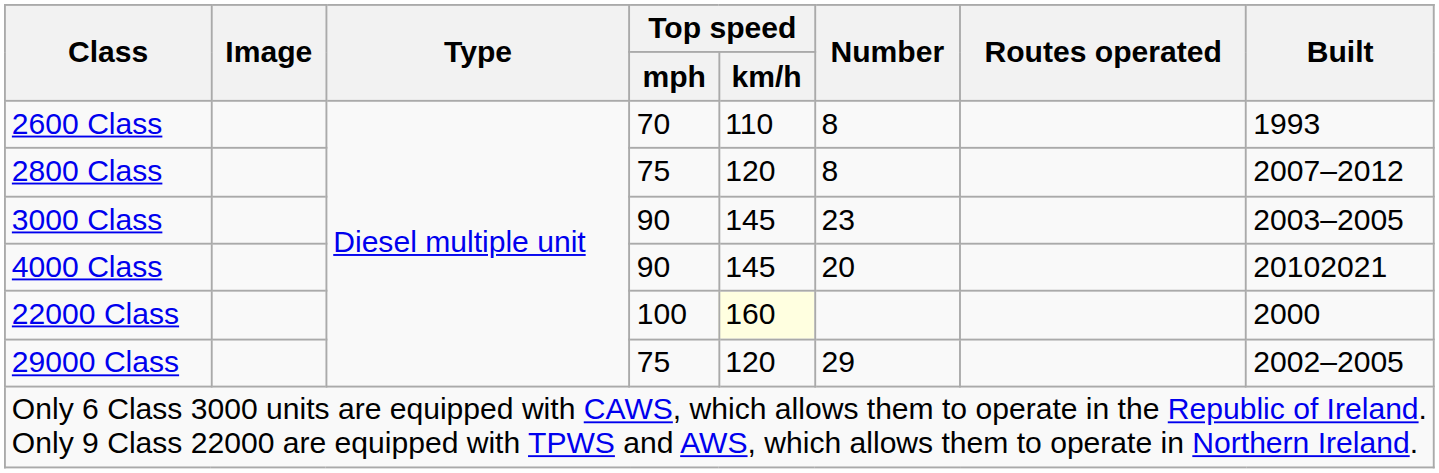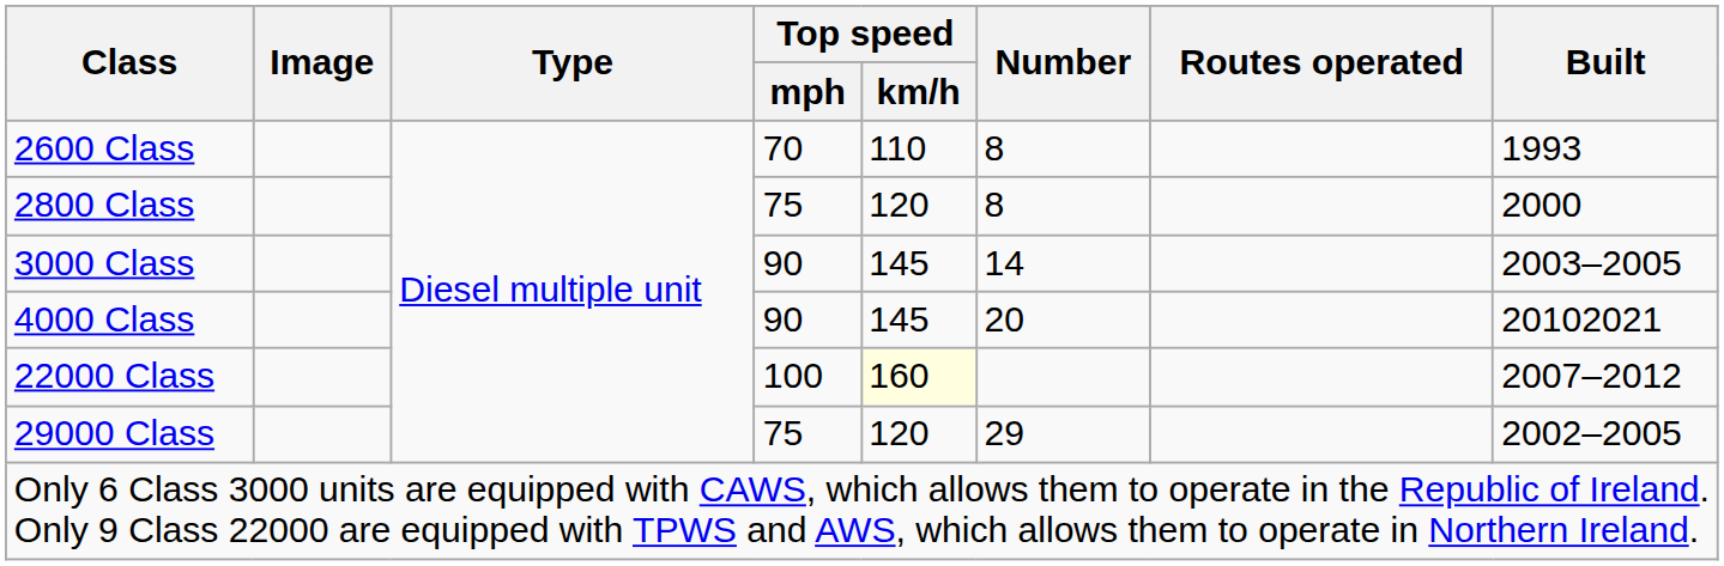 <table class="wikitable">
 <tr>
 <th rowspan="2">Class</th>
 <th rowspan="2">Image</th>
 <th rowspan="2">Type</th>
 <th colspan="2">Top speed</th>
 <th rowspan="2">Number</th>
 <th rowspan="2">Routes operated</th>
 <th rowspan="2">Built</th>
 </tr>
 <tr>
 <th>mph</th>
 <th>km/h</th>
 </tr>
 <tr>
 <td><a href='#'>2600 Class</a></td>
 <td></td>
 <td rowspan="6"><a href='#'>Diesel multiple unit</a></td>
 <td>70</td>
 <td>110</td>
 <td>8</td>
 <td></td>
 <td>1993</td>
 </tr>
 <tr>
 <td><a href='#'>2800 Class</a></td>
 <td></td>
 <td>75</td>
 <td>120</td>
 <td>8</td>
 <td></td>
-<td>2007–2012</td>
+<td>2000</td>
 </tr>
 <tr>
 <td><a href='#'>3000 Class</a></td>
 <td></td>
 <td>90</td>
 <td>145</td>
-<td>23</td>
+<td>14</td>
 <td></td>
 <td>2003–2005</td>
 </tr>
 <tr>
 <td><a href='#'>4000 Class</a></td>
 <td></td>
 <td>90</td>
 <td>145</td>
 <td>20</td>
 <td></td>
 <td>20102021</td>
 </tr>
 <tr>
 <td><a href='#'>22000 Class</a></td>
 <td></td>
 <td>100</td>
 <td style="background: lightyellow;">160</td>
 <td></td>
 <td></td>
-<td>2000</td>
+<td>2007–2012</td>
 </tr>
 <tr>
 <td><a href='#'>29000 Class</a></td>
 <td></td>
 <td>75</td>
 <td>120</td>
 <td>29</td>
 <td></td>
 <td>2002–2005</td>
 </tr>
 <tr>
 <td colspan="8"> Only 6 Class 3000 units are equipped with <a href='#'>CAWS</a>, which allows them to operate in the <a href='#'>Republic of Ireland</a>.<br> Only 9 Class 22000 are equipped with <a href='#'>TPWS</a> and <a href='#'>AWS</a>, which allows them to operate in <a href='#'>Northern Ireland</a>.</td>
 </tr>
 </table>
